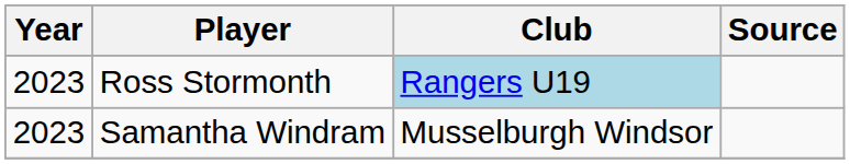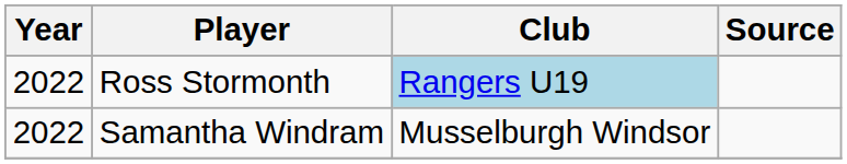 <table class="wikitable sortable">
 <tr>
 <th>Year</th>
 <th>Player</th>
 <th>Club</th>
 <th>Source</th>
 </tr>
 <tr>
-<td>2023</td>
+<td>2022</td>
 <td>Ross Stormonth</td>
 <td style="background: lightblue;"><a href='#'>Rangers</a> U19</td>
 <td></td>
 </tr>
 <tr>
-<td>2023</td>
+<td>2022</td>
 <td>Samantha Windram</td>
 <td>Musselburgh Windsor</td>
 <td></td>
 </tr>
 <tr>
 </tr>
 </table>
